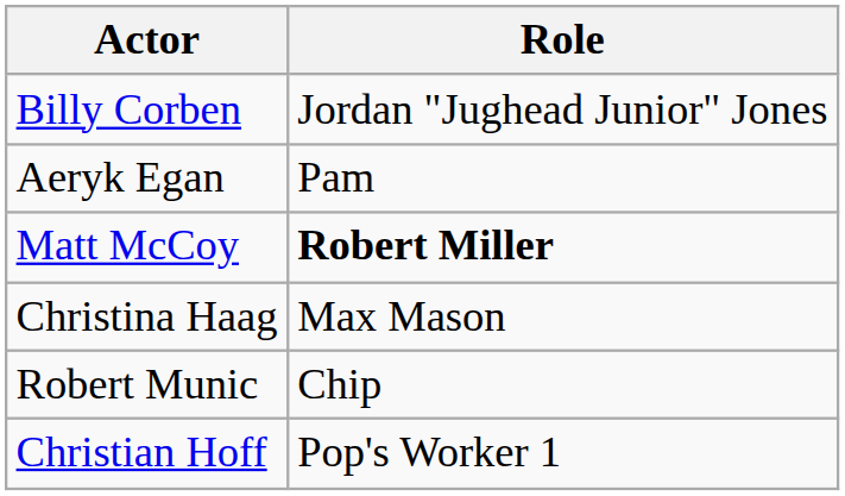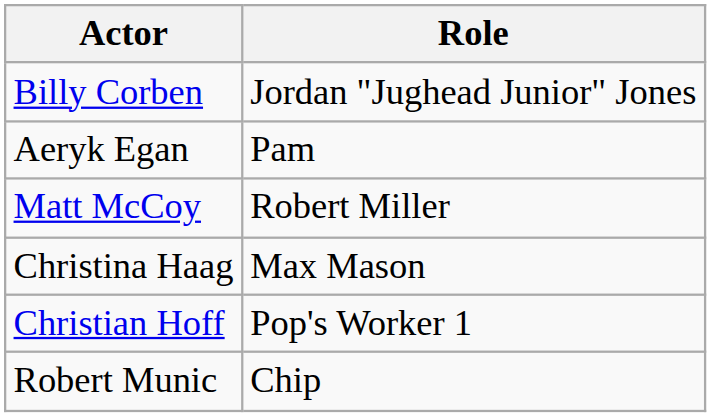 <table class="wikitable">
 <tr>
 <th>Actor</th>
 <th>Role</th>
 </tr>
 <tr>
 <td><a href='#'>Billy Corben</a></td>
 <td>Jordan "Jughead Junior" Jones</td>
 </tr>
 <tr>
 <td>Aeryk Egan</td>
 <td>Pam</td>
 </tr>
 <tr>
 <td><a href='#'>Matt McCoy</a></td>
-<td><strong>Robert Miller</strong></td>
+<td>Robert Miller</td>
 </tr>
 <tr>
 <td>Christina Haag</td>
 <td>Max Mason</td>
 </tr>
 <tr>
+<td><a href='#'>Christian Hoff</a></td>
+<td>Pop's Worker 1</td>
+</tr>
+<tr>
 <td>Robert Munic</td>
 <td>Chip</td>
 </tr>
-<tr>
-<td><a href='#'>Christian Hoff</a></td>
-<td>Pop's Worker 1</td>
-</tr>
 </table>
